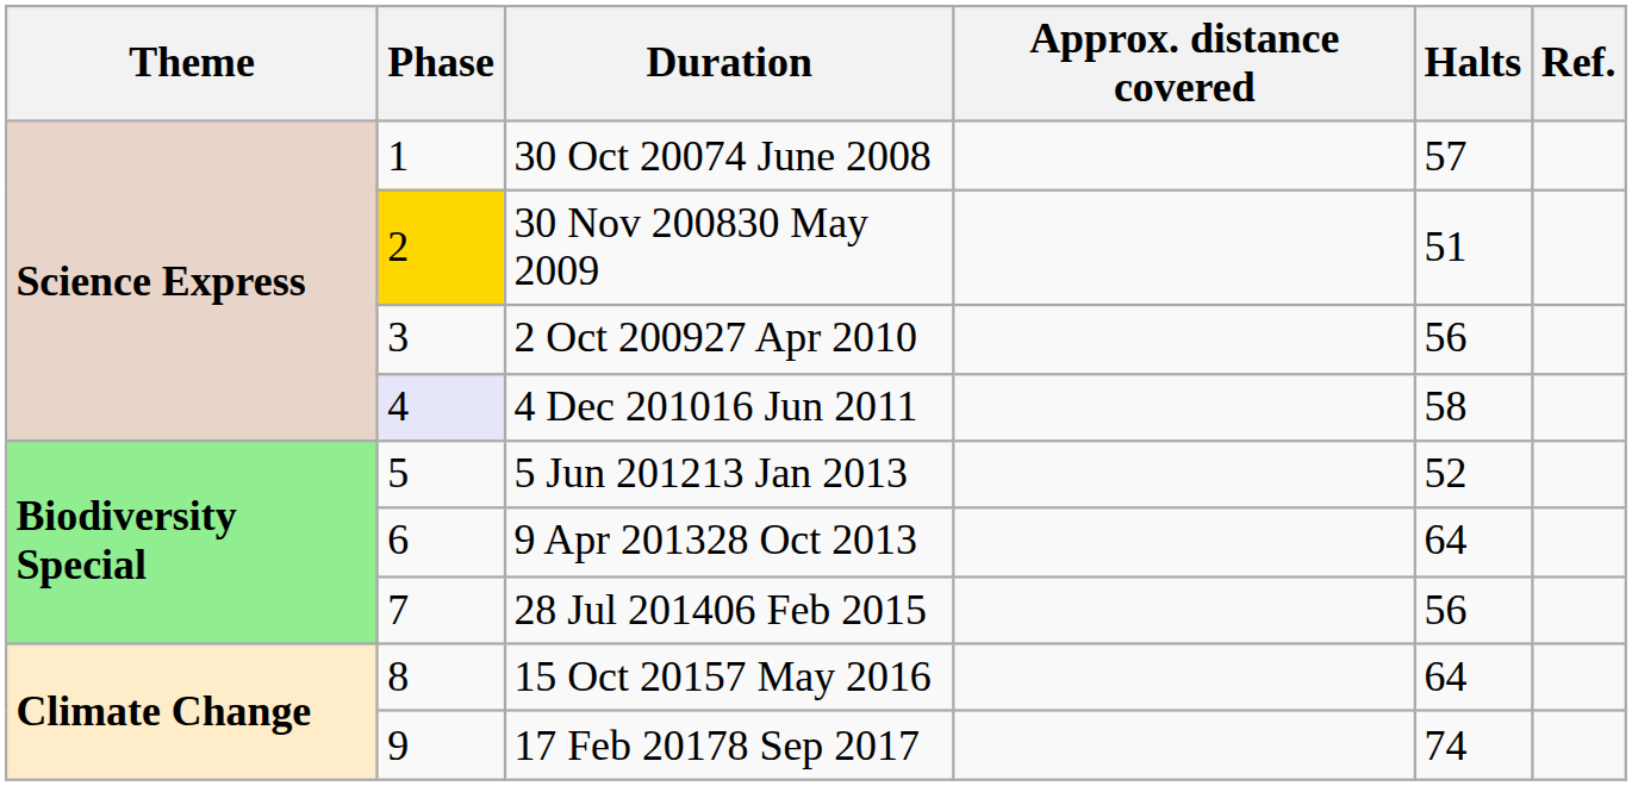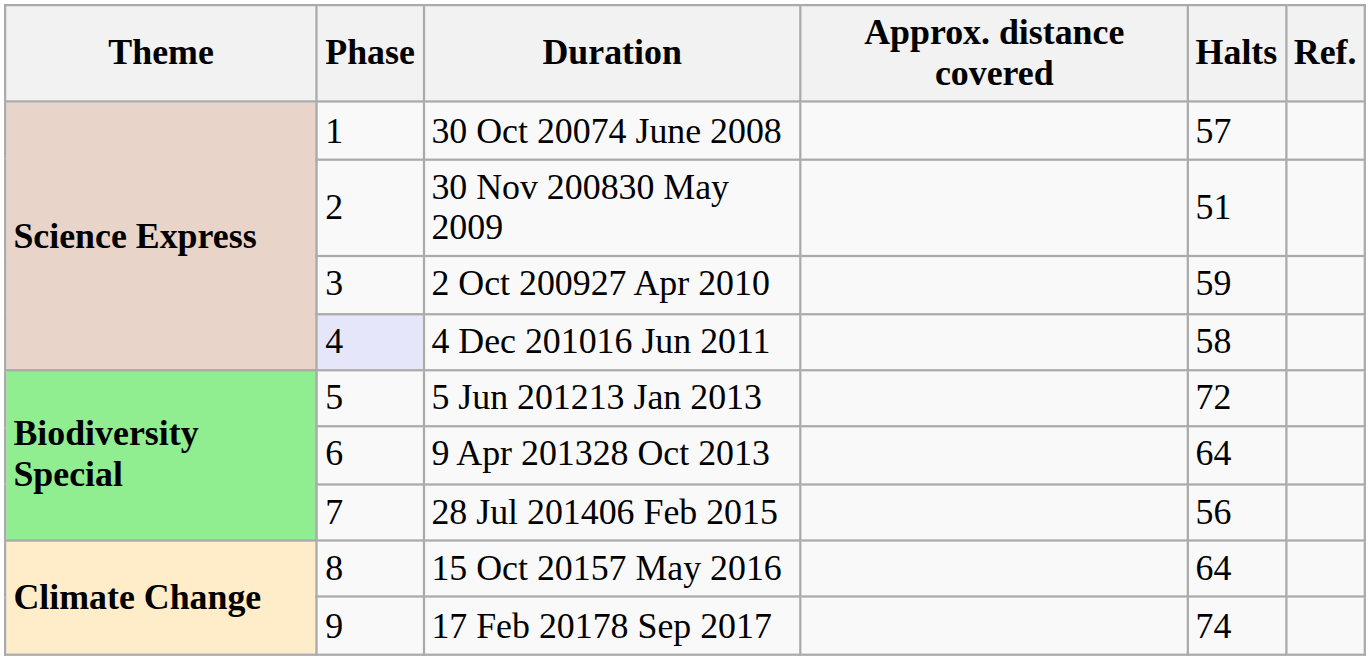 <table class="wikitable">
 <tr>
 <th>Theme</th>
 <th>Phase</th>
 <th>Duration</th>
 <th>Approx. distance covered</th>
 <th>Halts</th>
 <th>Ref.</th>
 </tr>
 <tr>
 <td rowspan="4" style="background-color:#E9D4C9;"><strong>Science Express</strong></td>
 <td>1</td>
 <td>30 Oct 20074 June 2008</td>
 <td></td>
 <td>57</td>
 <td></td>
 </tr>
 <tr>
-<td style="background: gold;">2</td>
+<td>2</td>
 <td>30 Nov 200830 May 2009</td>
 <td></td>
 <td>51</td>
 <td></td>
 </tr>
 <tr>
 <td>3</td>
 <td>2 Oct 200927 Apr 2010</td>
 <td></td>
-<td>56</td>
+<td>59</td>
 <td></td>
 </tr>
 <tr>
 <td style="background: lavender;">4</td>
 <td>4 Dec 201016 Jun 2011</td>
 <td></td>
 <td>58</td>
 <td></td>
 </tr>
 <tr>
 <td rowspan="3" style="background-color:#90EE90;"><strong>Biodiversity Special</strong></td>
 <td>5</td>
 <td>5 Jun 201213 Jan 2013</td>
 <td></td>
-<td>52</td>
+<td>72</td>
 <td></td>
 </tr>
 <tr>
 <td>6</td>
 <td>9 Apr 201328 Oct 2013</td>
 <td></td>
 <td>64</td>
 <td></td>
 </tr>
 <tr>
 <td>7</td>
 <td>28 Jul 201406 Feb 2015</td>
 <td></td>
 <td>56</td>
 <td></td>
 </tr>
 <tr>
 <td rowspan="2" style="background-color:#FFECC8;"><strong>Climate Change</strong></td>
 <td>8</td>
 <td>15 Oct 20157 May 2016</td>
 <td></td>
 <td>64</td>
 <td></td>
 </tr>
 <tr>
 <td>9</td>
 <td>17 Feb 20178 Sep 2017</td>
 <td></td>
 <td>74</td>
 <td></td>
 </tr>
 </table>
